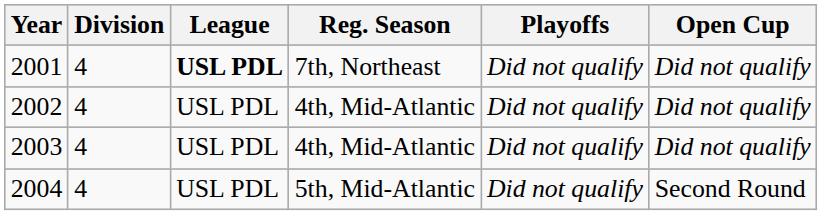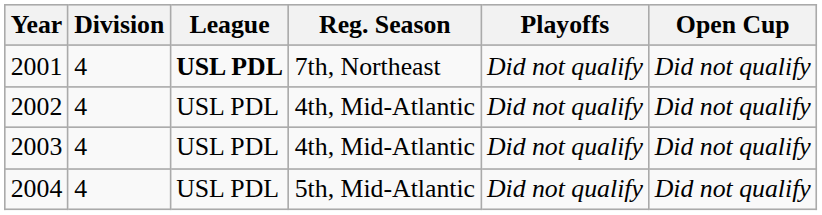 <table class="wikitable">
 <tr>
 <th>Year</th>
 <th>Division</th>
 <th>League</th>
 <th>Reg. Season</th>
 <th>Playoffs</th>
 <th>Open Cup</th>
 </tr>
 <tr>
 <td>2001</td>
 <td>4</td>
 <td><strong>USL PDL</strong></td>
 <td>7th, Northeast</td>
 <td><em>Did not qualify</em></td>
 <td><em>Did not qualify</em></td>
 </tr>
 <tr>
 <td>2002</td>
 <td>4</td>
 <td>USL PDL</td>
 <td>4th, Mid-Atlantic</td>
 <td><em>Did not qualify</em></td>
 <td><em>Did not qualify</em></td>
 </tr>
 <tr>
 <td>2003</td>
 <td>4</td>
 <td>USL PDL</td>
 <td>4th, Mid-Atlantic</td>
 <td><em>Did not qualify</em></td>
 <td><em>Did not qualify</em></td>
 </tr>
 <tr>
 <td>2004</td>
 <td>4</td>
 <td>USL PDL</td>
 <td>5th, Mid-Atlantic</td>
 <td><em>Did not qualify</em></td>
-<td>Second Round</td>
+<td><em>Did not qualify</em></td>
 </tr>
 </table>
